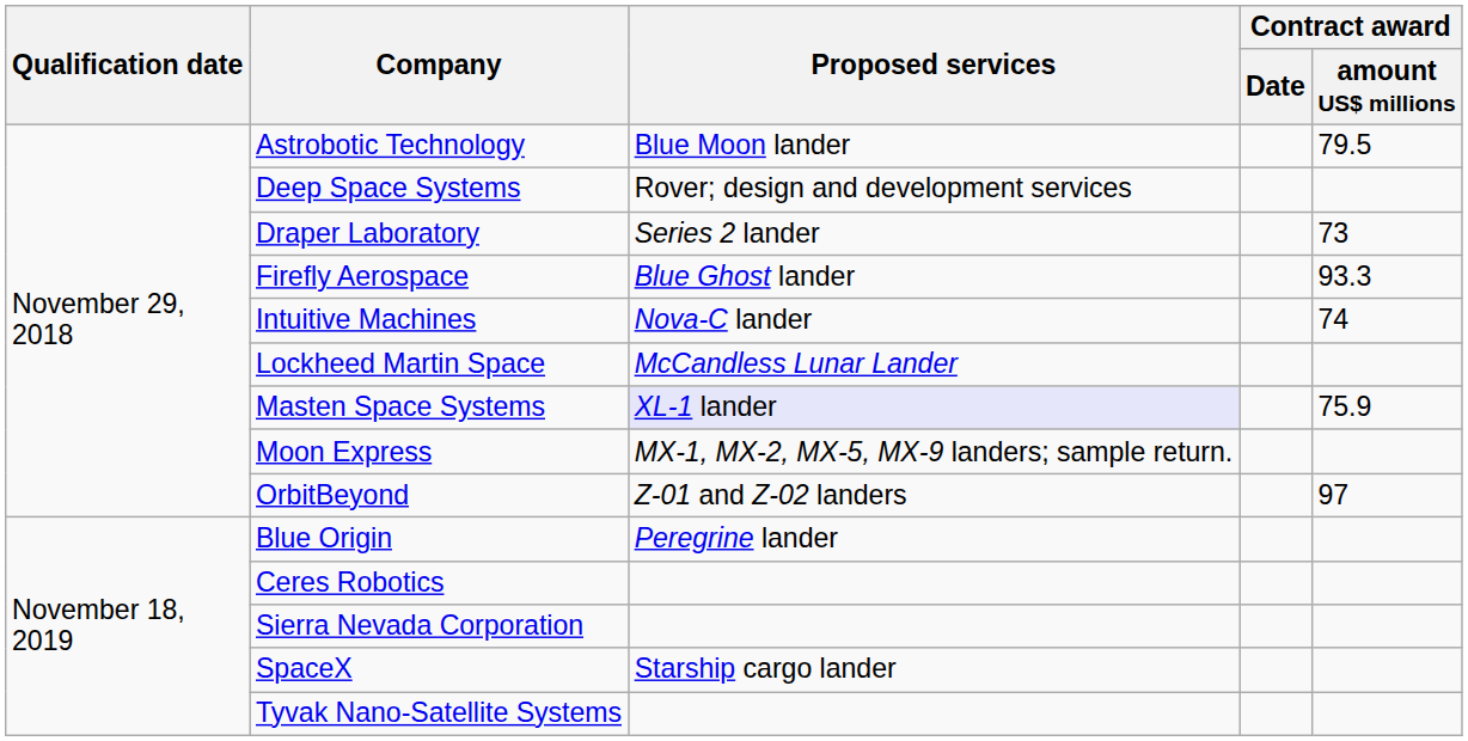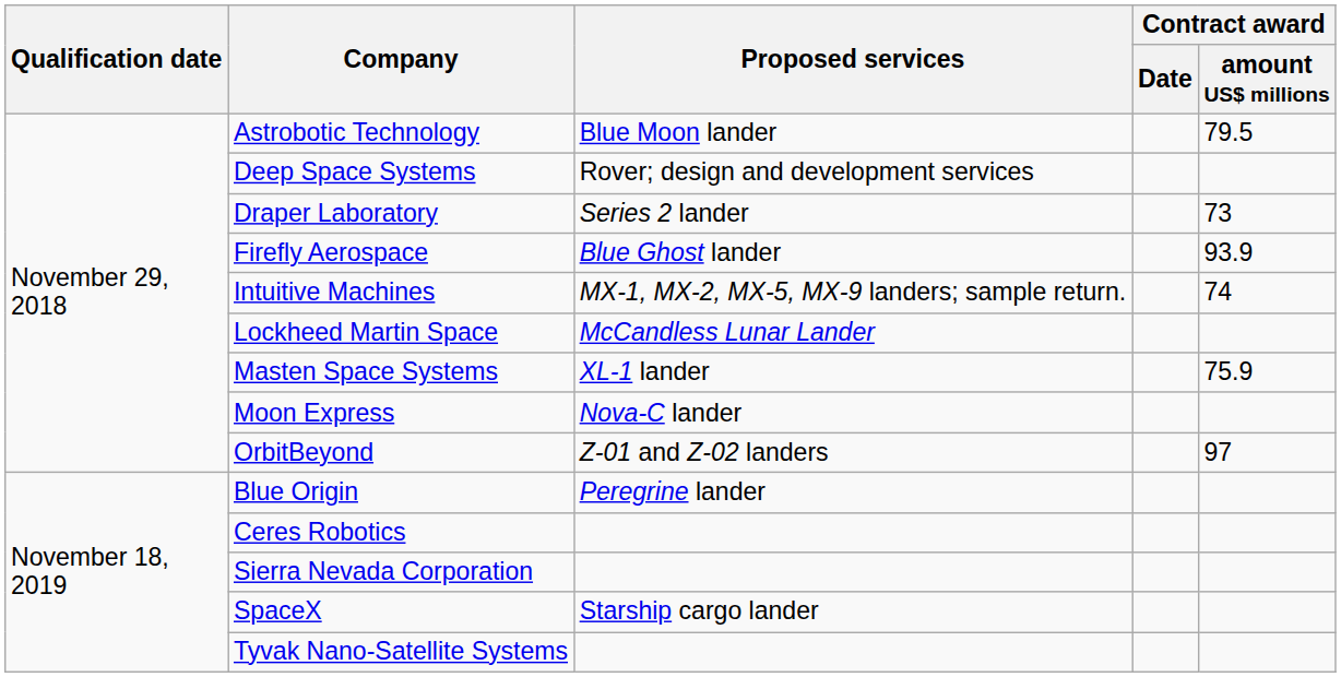 <table class="wikitable">
 <tr>
 <th rowspan=2>Qualification date</th>
 <th rowspan=2>Company</th>
 <th rowspan=2>Proposed services</th>
 <th colspan=2>Contract award</th>
 </tr>
 <tr>
 <th>Date</th>
 <th>amount<br><small>US$ millions</small></th>
 </tr>
 <tr>
 <td rowspan=9>November 29,<br>2018</td>
 <td><a href='#'>Astrobotic Technology</a></td>
 <td><a href='#'>Blue Moon</a> lander</td>
 <td></td>
 <td>79.5</td>
 </tr>
 <tr>
 <td><a href='#'>Deep Space Systems</a></td>
 <td>Rover; design and development services</td>
 <td></td>
 <td></td>
 </tr>
 <tr>
 <td><a href='#'>Draper Laboratory</a></td>
 <td><em>Series 2</em> lander</td>
 <td></td>
 <td>73</td>
 </tr>
 <tr>
 <td><a href='#'>Firefly Aerospace</a></td>
 <td><em><a href='#'>Blue Ghost</a></em> lander</td>
 <td></td>
-<td>93.3</td>
+<td>93.9</td>
 </tr>
 <tr>
 <td><a href='#'>Intuitive Machines</a></td>
-<td><em><a href='#'>Nova-C</a></em> lander</td>
+<td><em>MX-1, MX-2, MX-5, MX-9</em> landers; sample return.</td>
 <td></td>
 <td>74</td>
 </tr>
 <tr>
 <td><a href='#'>Lockheed Martin Space</a></td>
 <td><em><a href='#'>McCandless Lunar Lander</a></em></td>
 <td></td>
 <td></td>
 </tr>
 <tr>
 <td><a href='#'>Masten Space Systems</a></td>
-<td style="background: lavender;"><a href='#'><em>XL-1</em></a> lander</td>
+<td><a href='#'><em>XL-1</em></a> lander</td>
 <td></td>
 <td>75.9</td>
 </tr>
 <tr>
 <td><a href='#'>Moon Express</a></td>
-<td><em>MX-1, MX-2, MX-5, MX-9</em> landers; sample return.</td>
+<td><em><a href='#'>Nova-C</a></em> lander</td>
 <td></td>
 <td></td>
 </tr>
 <tr>
 <td><a href='#'>OrbitBeyond</a></td>
 <td><em>Z-01</em> and <em>Z-02</em> landers</td>
 <td></td>
 <td>97 </td>
 </tr>
 <tr>
 <td rowspan=5>November 18,<br>2019</td>
 <td><a href='#'>Blue Origin</a></td>
 <td><em><a href='#'>Peregrine</a></em> lander</td>
 <td></td>
 <td></td>
 </tr>
 <tr>
 <td><a href='#'>Ceres Robotics</a></td>
 <td></td>
 <td></td>
 <td></td>
 </tr>
 <tr>
 <td><a href='#'>Sierra Nevada Corporation</a></td>
 <td></td>
 <td></td>
 <td></td>
 </tr>
 <tr>
 <td><a href='#'>SpaceX</a></td>
 <td><a href='#'>Starship</a> cargo lander</td>
 <td></td>
 <td></td>
 </tr>
 <tr>
 <td><a href='#'>Tyvak Nano-Satellite Systems</a></td>
 <td></td>
 <td></td>
 <td></td>
 </tr>
 </table>
